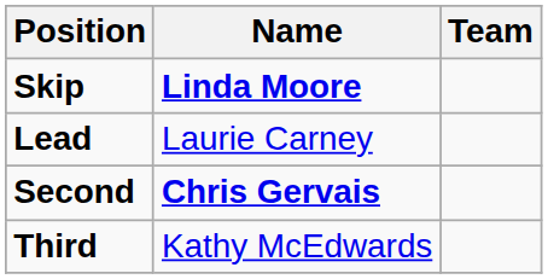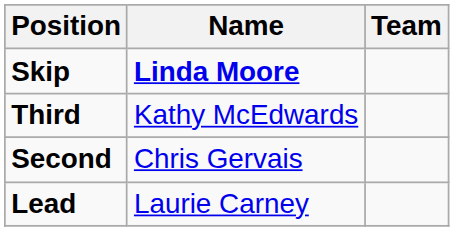 <table class="wikitable">
 <tr>
 <th><strong>Position</strong></th>
 <th><strong>Name</strong></th>
 <th><strong>Team</strong></th>
 </tr>
 <tr>
 <td><strong>Skip</strong></td>
 <td><strong><a href='#'>Linda Moore</a></strong></td>
 <td></td>
 </tr>
 <tr>
+<td><strong>Third</strong></td>
+<td><a href='#'>Kathy McEdwards</a></td>
+<td></td>
+</tr>
+<tr>
+<td><strong>Second</strong></td>
+<td><a href='#'>Chris Gervais</a> </td>
+<td></td>
+</tr>
+<tr>
 <td><strong>Lead</strong></td>
 <td><a href='#'>Laurie Carney</a> </td>
 <td></td>
 </tr>
-<tr>
-<td><strong>Second</strong></td>
-<td><strong><a href='#'>Chris Gervais</a> </strong></td>
-<td></td>
-</tr>
-<tr>
-<td><strong>Third</strong></td>
-<td><a href='#'>Kathy McEdwards</a></td>
-<td></td>
-</tr>
 </table>
